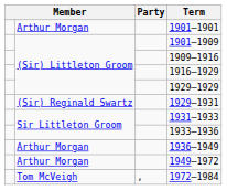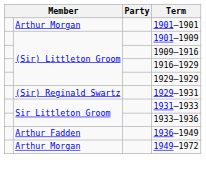 <table class="wikitable">
 <tr>
 <th colspan="2">Member</th>
 <th>Party</th>
 <th>Term</th>
 </tr>
 <tr>
 <td> </td>
 <td><a href='#'>Arthur Morgan</a></td>
 <td></td>
 <td><a href='#'>1901</a>–1901</td>
 </tr>
 <tr>
 <td> </td>
 <td rowspan="4"><a href='#'>(Sir) Littleton Groom</a></td>
 <td></td>
 <td><a href='#'>1901</a>–1909</td>
 </tr>
 <tr>
 <td> </td>
 <td></td>
 <td>1909–1916</td>
 </tr>
 <tr>
 <td> </td>
 <td></td>
 <td>1916–1929</td>
 </tr>
 <tr>
 <td> </td>
 <td> </td>
 <td>1929–1929</td>
 </tr>
 <tr>
 <td> </td>
 <td><a href='#'>(Sir) Reginald Swartz</a></td>
 <td></td>
 <td><a href='#'>1929</a>–1931</td>
 </tr>
 <tr>
 <td> </td>
 <td rowspan="2"><a href='#'>Sir Littleton Groom</a></td>
 <td></td>
 <td><a href='#'>1931</a>–1933</td>
 </tr>
 <tr>
 <td> </td>
 <td></td>
 <td>1933–1936</td>
 </tr>
 <tr>
 <td> </td>
-<td><a href='#'>Arthur Morgan</a></td>
+<td><a href='#'>Arthur Fadden</a></td>
 <td></td>
 <td><a href='#'>1936</a>–1949</td>
 </tr>
 <tr>
 <td> </td>
 <td><a href='#'>Arthur Morgan</a></td>
 <td></td>
 <td><a href='#'>1949</a>–1972</td>
 </tr>
-<tr>
-<td> </td>
-<td><a href='#'>Tom McVeigh</a></td>
-<td>, </td>
-<td><a href='#'>1972</a>–1984</td>
-</tr>
 </table>
